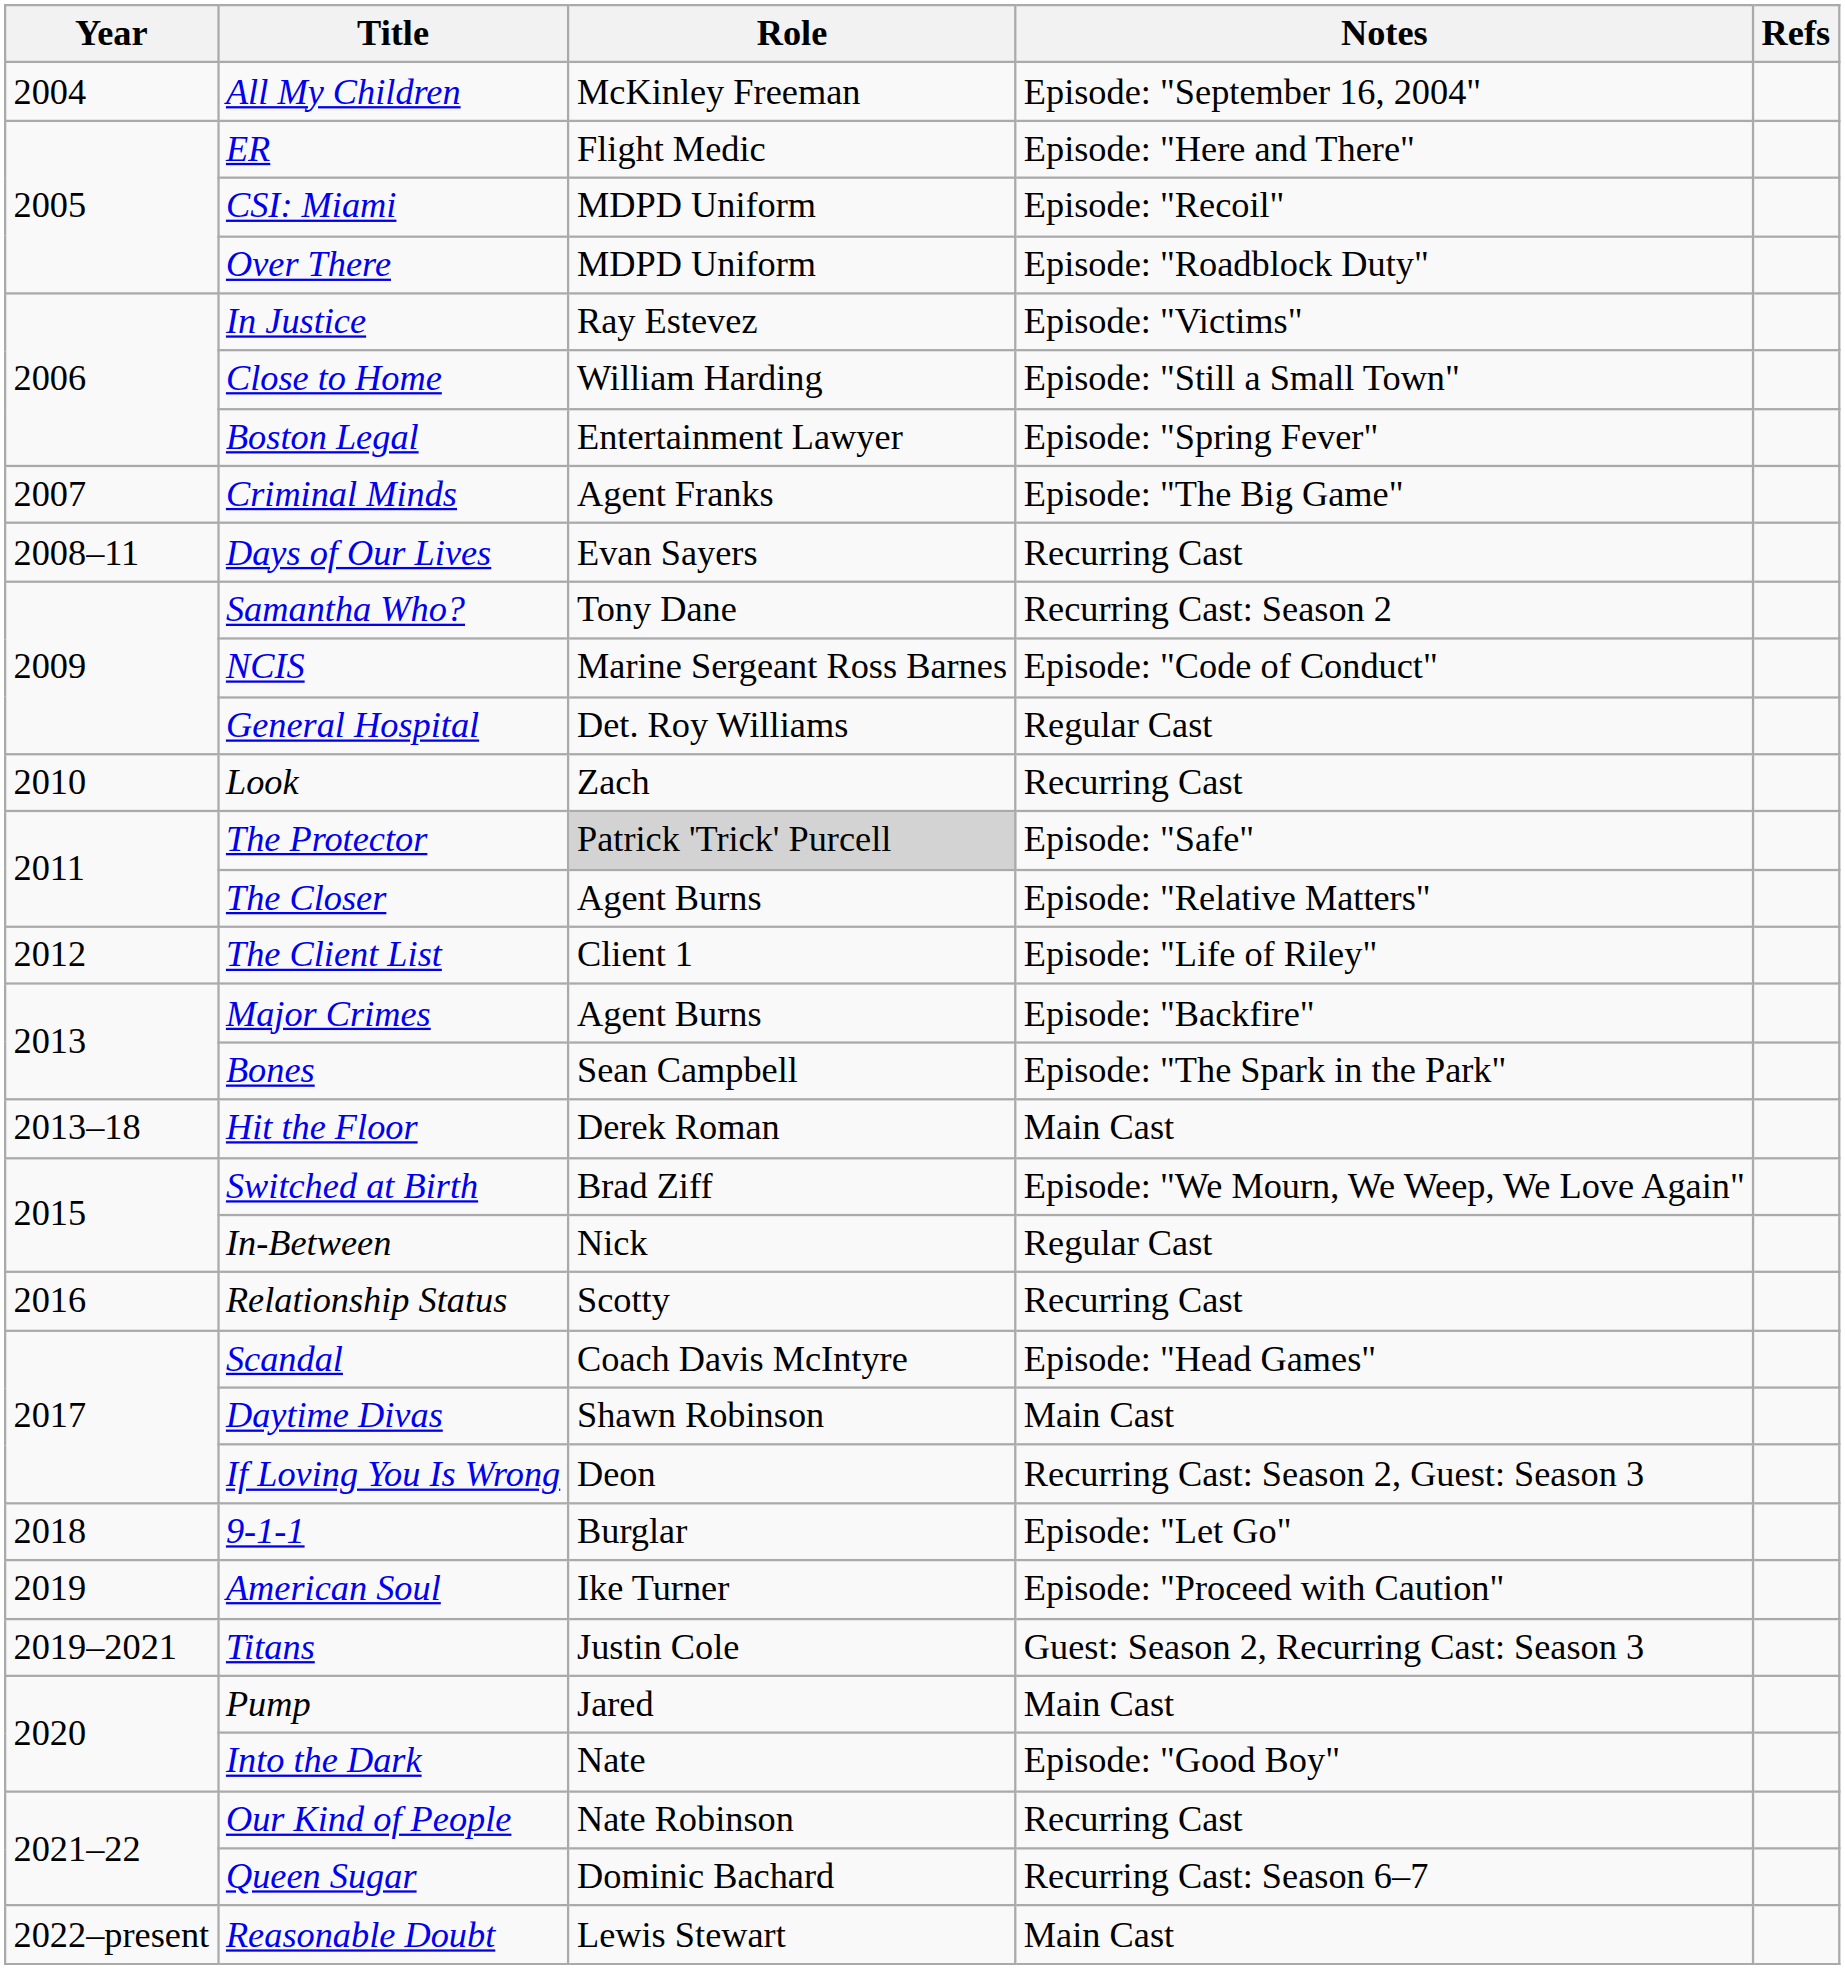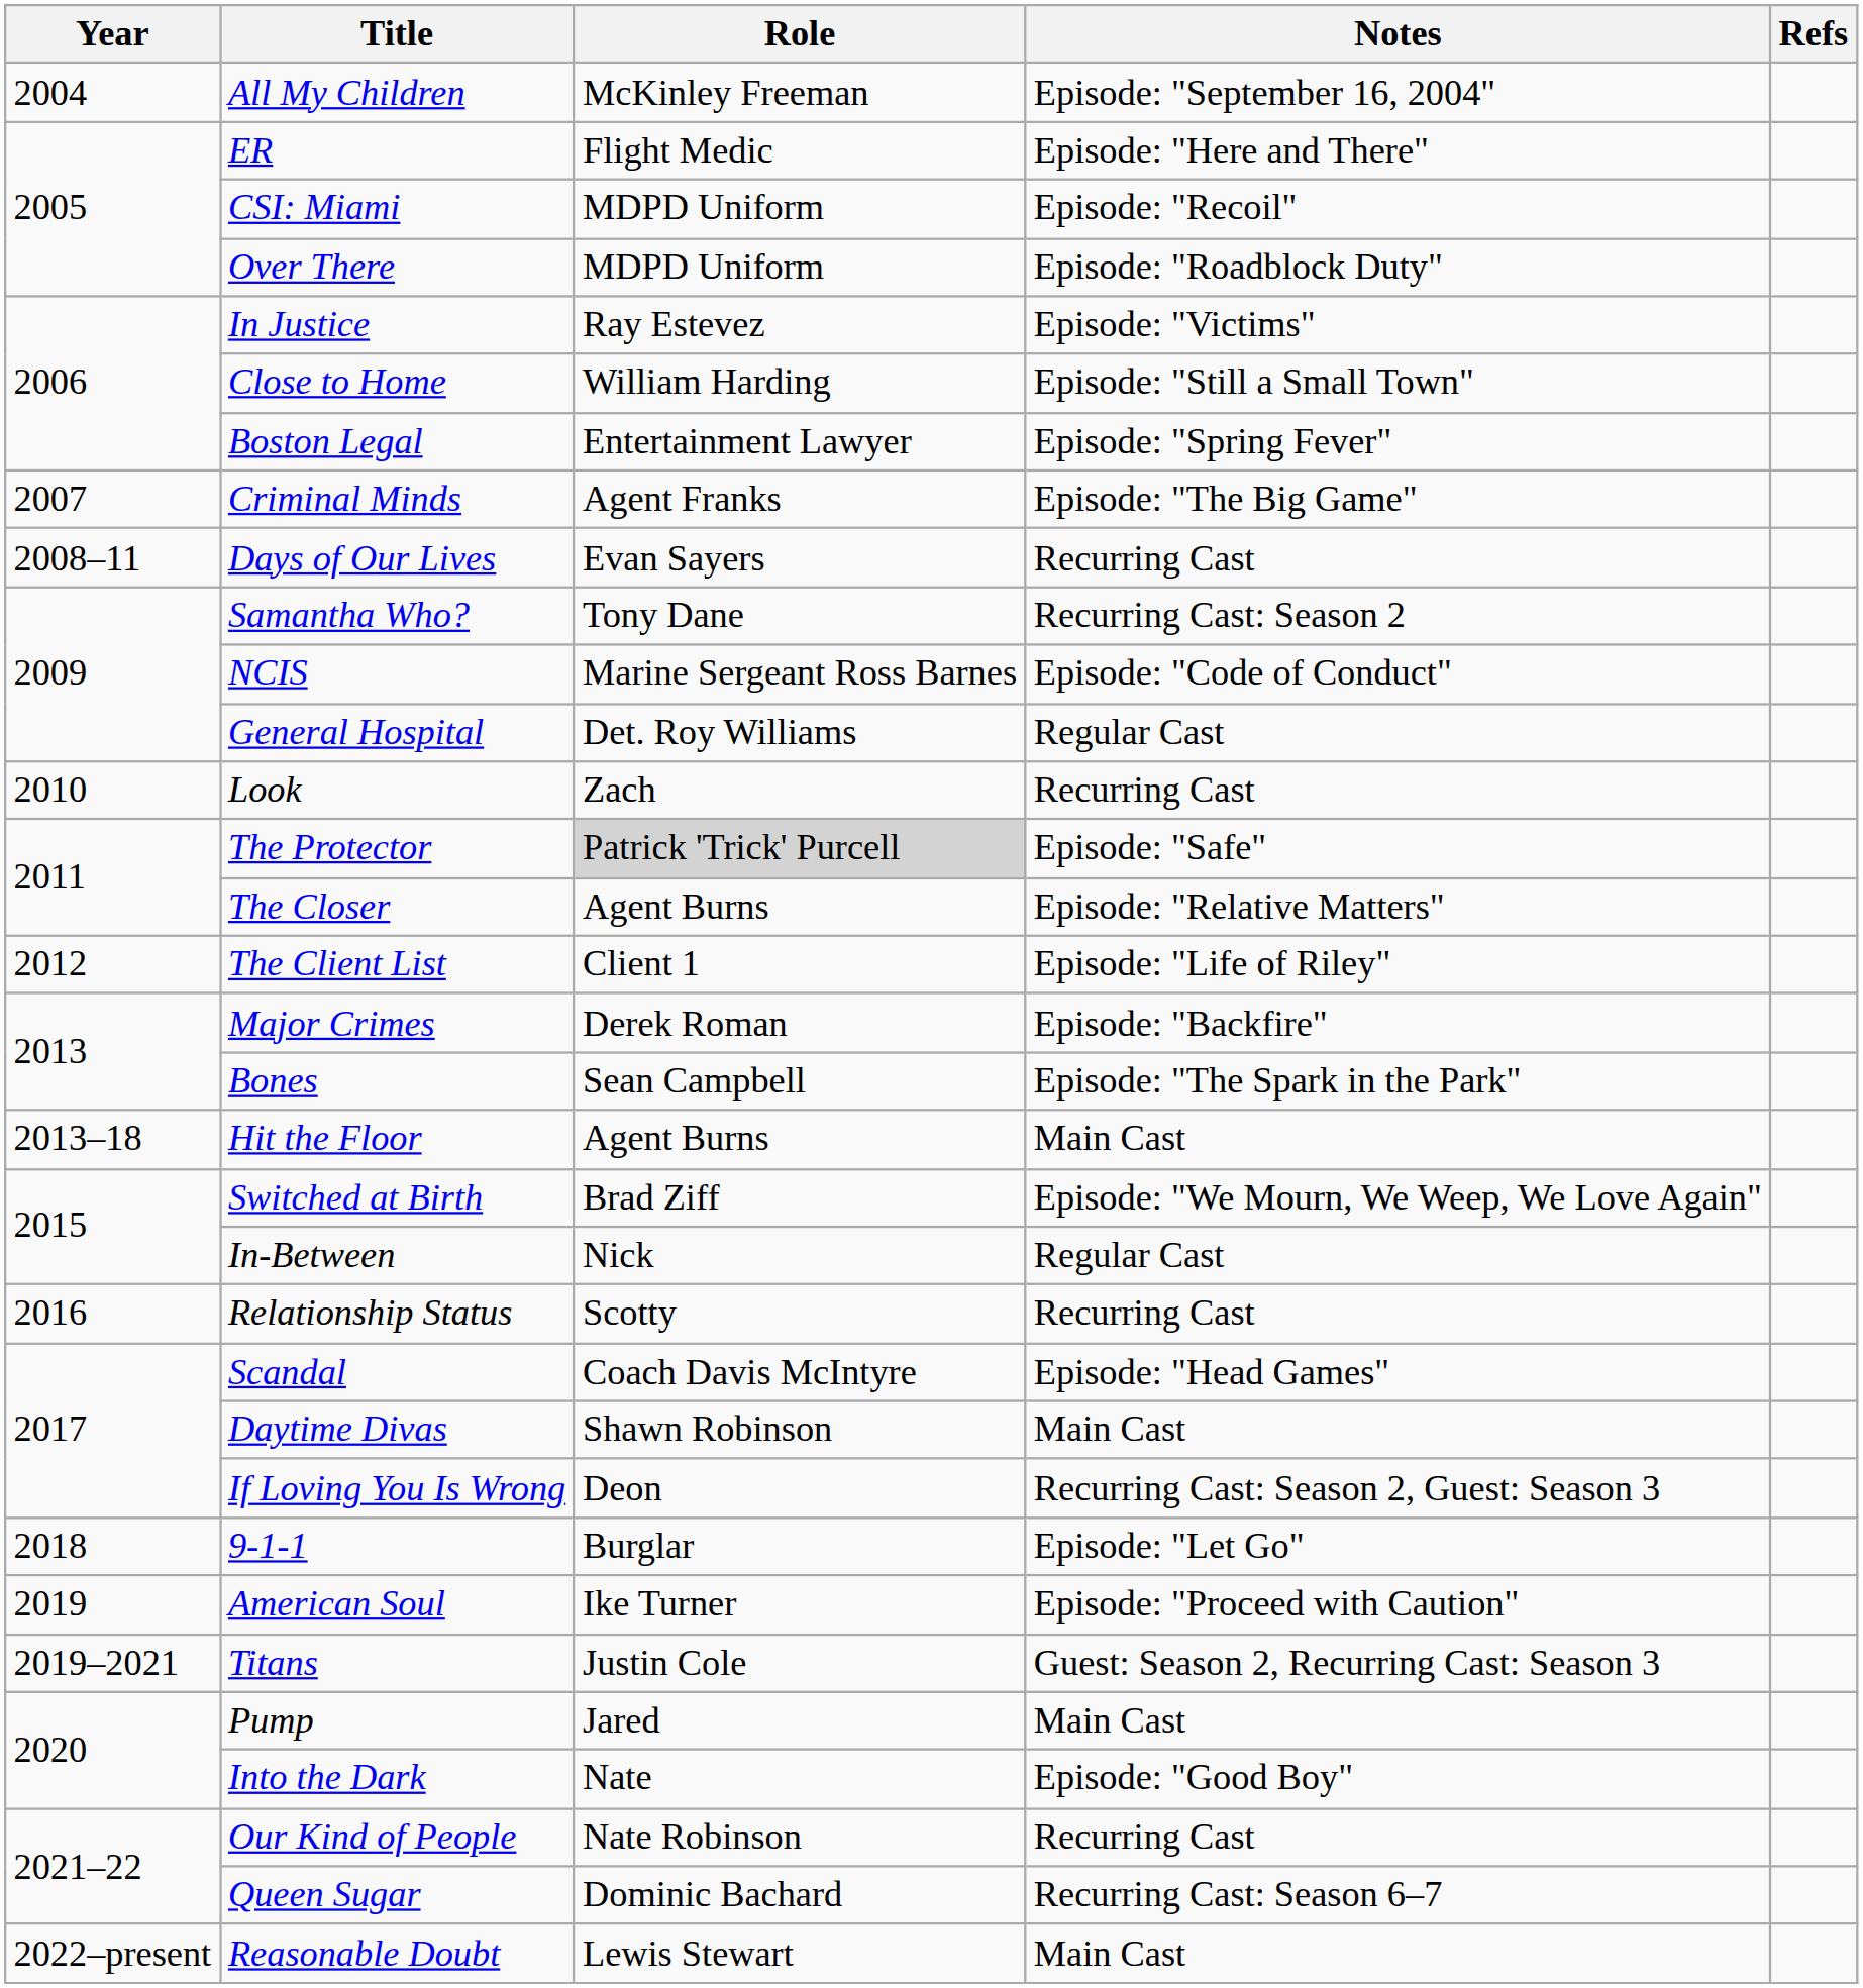 <table class="wikitable sortable">
 <tr>
 <th>Year</th>
 <th>Title</th>
 <th>Role</th>
 <th>Notes</th>
 <th>Refs</th>
 </tr>
 <tr>
 <td>2004</td>
 <td><em><a href='#'>All My Children</a></em></td>
 <td>McKinley Freeman</td>
 <td>Episode: "September 16, 2004"</td>
 <td></td>
 </tr>
 <tr>
 <td rowspan="3">2005</td>
 <td><a href='#'><em>ER</em></a></td>
 <td>Flight Medic</td>
 <td>Episode: "Here and There"</td>
 <td></td>
 </tr>
 <tr>
 <td><em><a href='#'>CSI: Miami</a></em></td>
 <td>MDPD Uniform</td>
 <td>Episode: "Recoil"</td>
 <td></td>
 </tr>
 <tr>
 <td><em><a href='#'>Over There</a></em></td>
 <td>MDPD Uniform</td>
 <td>Episode: "Roadblock Duty"</td>
 <td></td>
 </tr>
 <tr>
 <td rowspan="3">2006</td>
 <td><em><a href='#'>In Justice</a></em></td>
 <td>Ray Estevez</td>
 <td>Episode: "Victims"</td>
 <td></td>
 </tr>
 <tr>
 <td><a href='#'><em>Close to Home</em></a></td>
 <td>William Harding</td>
 <td>Episode: "Still a Small Town"</td>
 <td></td>
 </tr>
 <tr>
 <td><em><a href='#'>Boston Legal</a></em></td>
 <td>Entertainment Lawyer</td>
 <td>Episode: "Spring Fever"</td>
 <td></td>
 </tr>
 <tr>
 <td>2007</td>
 <td><em><a href='#'>Criminal Minds</a></em></td>
 <td>Agent Franks</td>
 <td>Episode: "The Big Game"</td>
 <td></td>
 </tr>
 <tr>
 <td>2008–11</td>
 <td><em><a href='#'>Days of Our Lives</a></em></td>
 <td>Evan Sayers</td>
 <td>Recurring Cast</td>
 <td></td>
 </tr>
 <tr>
 <td rowspan="3">2009</td>
 <td><em><a href='#'>Samantha Who?</a></em></td>
 <td>Tony Dane</td>
 <td>Recurring Cast: Season 2</td>
 <td></td>
 </tr>
 <tr>
 <td><em><a href='#'>NCIS</a></em></td>
 <td>Marine Sergeant Ross Barnes</td>
 <td>Episode: "Code of Conduct"</td>
 <td></td>
 </tr>
 <tr>
 <td><em><a href='#'>General Hospital</a></em></td>
 <td>Det. Roy Williams</td>
 <td>Regular Cast</td>
 <td></td>
 </tr>
 <tr>
 <td>2010</td>
 <td><em>Look</em></td>
 <td>Zach</td>
 <td>Recurring Cast</td>
 <td></td>
 </tr>
 <tr>
 <td rowspan="2">2011</td>
 <td><a href='#'><em>The Protector</em></a></td>
 <td style="background: lightgrey;">Patrick 'Trick' Purcell</td>
 <td>Episode: "Safe"</td>
 <td></td>
 </tr>
 <tr>
 <td><em><a href='#'>The Closer</a></em></td>
 <td>Agent Burns</td>
 <td>Episode: "Relative Matters"</td>
 <td></td>
 </tr>
 <tr>
 <td>2012</td>
 <td><em><a href='#'>The Client List</a></em></td>
 <td>Client 1</td>
 <td>Episode: "Life of Riley"</td>
 <td></td>
 </tr>
 <tr>
 <td rowspan="2">2013</td>
 <td><a href='#'><em>Major Crimes</em></a></td>
-<td>Agent Burns</td>
+<td>Derek Roman</td>
 <td>Episode: "Backfire"</td>
 <td></td>
 </tr>
 <tr>
 <td><em><a href='#'>Bones</a></em></td>
 <td>Sean Campbell</td>
 <td>Episode: "The Spark in the Park"</td>
 <td></td>
 </tr>
 <tr>
 <td>2013–18</td>
 <td><a href='#'><em>Hit the Floor</em></a></td>
-<td>Derek Roman</td>
+<td>Agent Burns</td>
 <td>Main Cast</td>
 <td></td>
 </tr>
 <tr>
 <td rowspan="2">2015</td>
 <td><em><a href='#'>Switched at Birth</a></em></td>
 <td>Brad Ziff</td>
 <td>Episode: "We Mourn, We Weep, We Love Again"</td>
 <td></td>
 </tr>
 <tr>
 <td><em>In-Between</em></td>
 <td>Nick</td>
 <td>Regular Cast</td>
 <td></td>
 </tr>
 <tr>
 <td>2016</td>
 <td><em>Relationship Status</em></td>
 <td>Scotty</td>
 <td>Recurring Cast</td>
 <td></td>
 </tr>
 <tr>
 <td rowspan="3">2017</td>
 <td><em><a href='#'>Scandal</a></em></td>
 <td>Coach Davis McIntyre</td>
 <td>Episode: "Head Games"</td>
 <td></td>
 </tr>
 <tr>
 <td><em><a href='#'>Daytime Divas</a></em></td>
 <td>Shawn Robinson</td>
 <td>Main Cast</td>
 <td></td>
 </tr>
 <tr>
 <td><em><a href='#'>If Loving You Is Wrong</a></em></td>
 <td>Deon</td>
 <td>Recurring Cast: Season 2, Guest: Season 3</td>
 <td></td>
 </tr>
 <tr>
 <td>2018</td>
 <td><em><a href='#'>9-1-1</a></em></td>
 <td>Burglar</td>
 <td>Episode: "Let Go"</td>
 <td></td>
 </tr>
 <tr>
 <td>2019</td>
 <td><em><a href='#'>American Soul</a></em></td>
 <td>Ike Turner</td>
 <td>Episode: "Proceed with Caution"</td>
 <td></td>
 </tr>
 <tr>
 <td>2019–2021</td>
 <td><a href='#'><em>Titans</em></a></td>
 <td>Justin Cole</td>
 <td>Guest: Season 2, Recurring Cast: Season 3</td>
 <td></td>
 </tr>
 <tr>
 <td rowspan="2">2020</td>
 <td><em>Pump</em></td>
 <td>Jared</td>
 <td>Main Cast</td>
 <td></td>
 </tr>
 <tr>
 <td><em><a href='#'>Into the Dark</a></em></td>
 <td>Nate</td>
 <td>Episode: "Good Boy"</td>
 <td></td>
 </tr>
 <tr>
 <td rowspan="2">2021–22</td>
 <td><em><a href='#'>Our Kind of People</a></em></td>
 <td>Nate Robinson</td>
 <td>Recurring Cast</td>
 <td></td>
 </tr>
 <tr>
 <td><em><a href='#'>Queen Sugar</a></em></td>
 <td>Dominic Bachard</td>
 <td>Recurring Cast: Season 6–7</td>
 <td></td>
 </tr>
 <tr>
 <td>2022–present</td>
 <td><em><a href='#'>Reasonable Doubt</a></em></td>
 <td>Lewis Stewart</td>
 <td>Main Cast</td>
 <td></td>
 </tr>
 </table>
